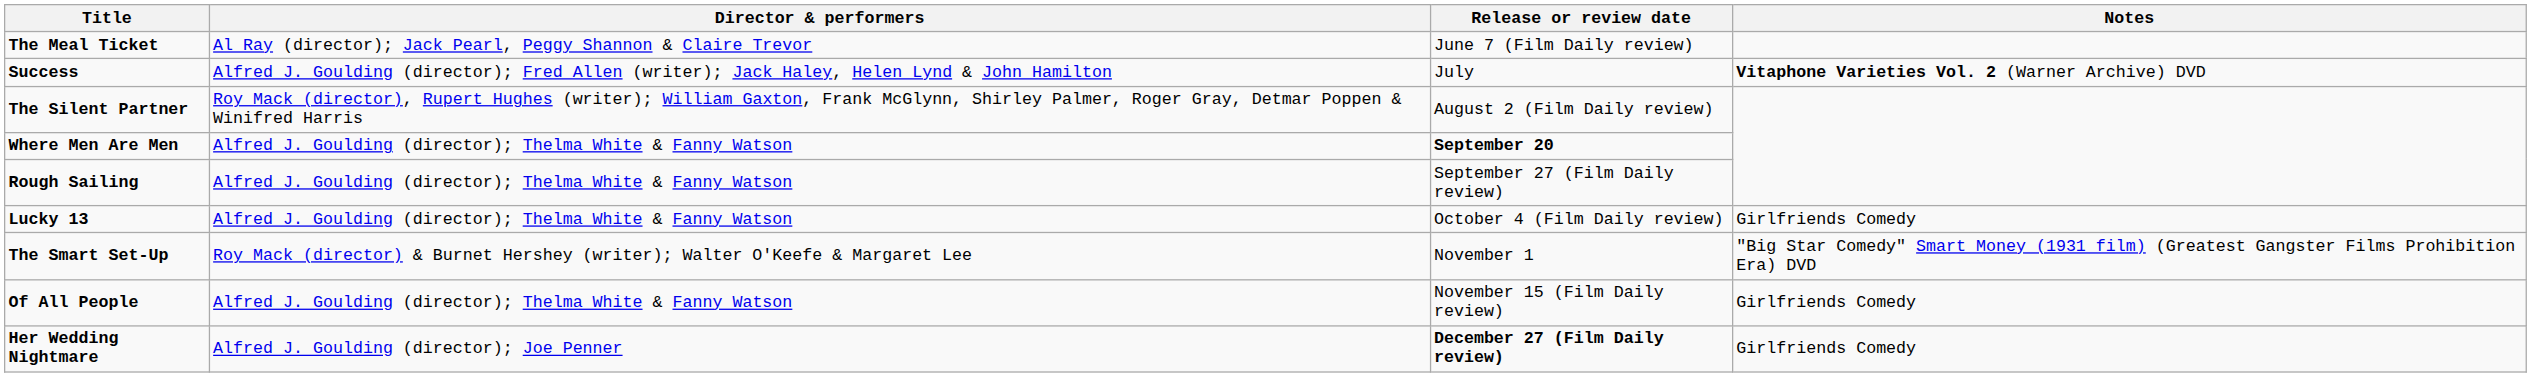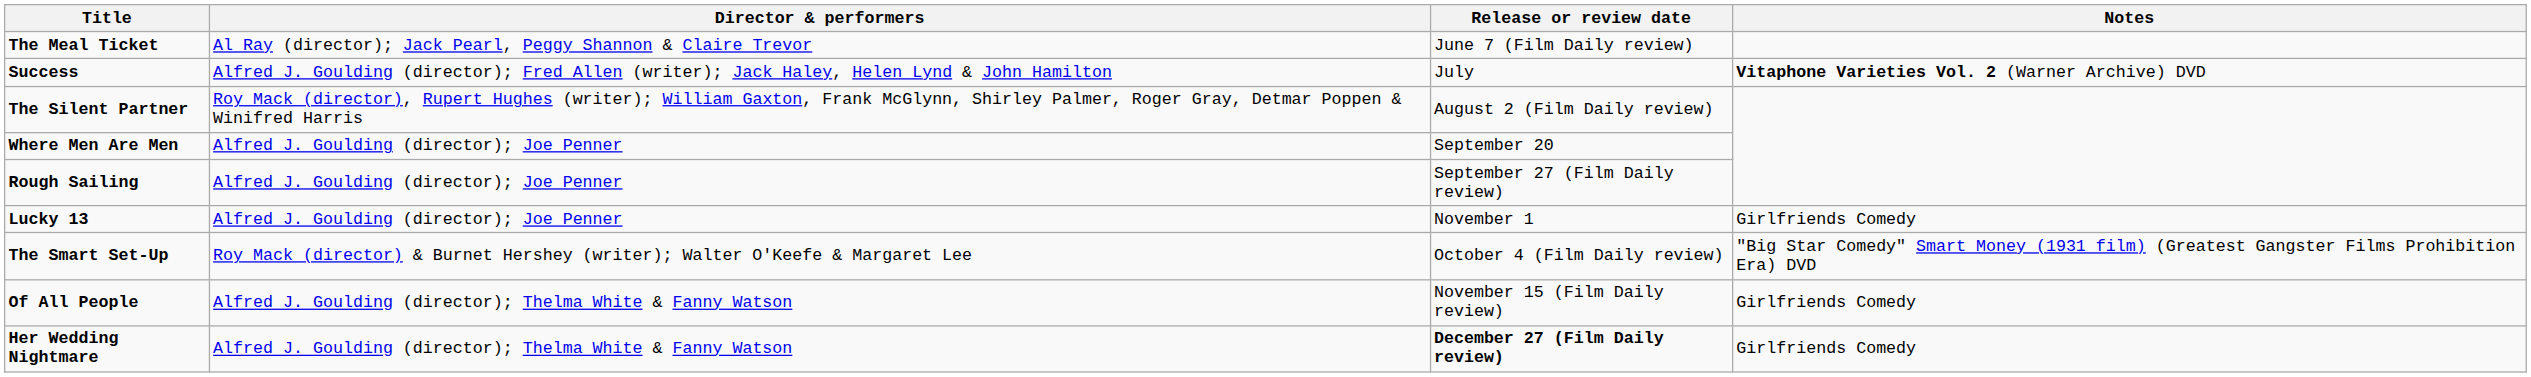 <table class="wikitable sortable" border="1">
 <tr>
 <th>Title</th>
 <th>Director & performers</th>
 <th>Release or review date</th>
 <th>Notes</th>
 </tr>
 <tr>
 <td><strong>The Meal Ticket</strong></td>
 <td><a href='#'>Al Ray</a> (director); <a href='#'>Jack Pearl</a>, <a href='#'>Peggy Shannon</a> & <a href='#'>Claire Trevor</a></td>
 <td>June 7 (Film Daily review)</td>
 </tr>
 <tr>
 <td><strong>Success</strong></td>
 <td><a href='#'>Alfred J. Goulding</a> (director); <a href='#'>Fred Allen</a> (writer); <a href='#'>Jack Haley</a>, <a href='#'>Helen Lynd</a> & <a href='#'>John Hamilton</a></td>
 <td>July</td>
 <td><strong>Vitaphone Varieties Vol. 2</strong> (Warner Archive) DVD</td>
 </tr>
 <tr>
 <td><strong>The Silent Partner</strong></td>
 <td><a href='#'>Roy Mack (director)</a>, <a href='#'>Rupert Hughes</a> (writer); <a href='#'>William Gaxton</a>, Frank McGlynn, Shirley Palmer, Roger Gray, Detmar Poppen & Winifred Harris</td>
 <td>August 2 (Film Daily review)</td>
 </tr>
 <tr>
 <td><strong>Where Men Are Men</strong></td>
-<td><a href='#'>Alfred J. Goulding</a> (director); <a href='#'>Thelma White</a> & <a href='#'>Fanny Watson</a></td>
-<td><strong>September 20</strong></td>
+<td><a href='#'>Alfred J. Goulding</a> (director); <a href='#'>Joe Penner</a></td>
+<td>September 20</td>
 </tr>
 <tr>
 <td><strong>Rough Sailing</strong></td>
-<td><a href='#'>Alfred J. Goulding</a> (director); <a href='#'>Thelma White</a> & <a href='#'>Fanny Watson</a></td>
+<td><a href='#'>Alfred J. Goulding</a> (director); <a href='#'>Joe Penner</a></td>
 <td>September 27 (Film Daily review)</td>
 </tr>
 <tr>
 <td><strong>Lucky 13</strong></td>
-<td><a href='#'>Alfred J. Goulding</a> (director); <a href='#'>Thelma White</a> & <a href='#'>Fanny Watson</a></td>
-<td>October 4 (Film Daily review)</td>
+<td><a href='#'>Alfred J. Goulding</a> (director); <a href='#'>Joe Penner</a></td>
+<td>November 1</td>
 <td>Girlfriends Comedy</td>
 </tr>
 <tr>
 <td><strong>The Smart Set-Up</strong></td>
 <td><a href='#'>Roy Mack (director)</a> & Burnet Hershey (writer); Walter O'Keefe & Margaret Lee</td>
-<td>November 1</td>
+<td>October 4 (Film Daily review)</td>
 <td>"Big Star Comedy" <a href='#'>Smart Money (1931 film)</a> (Greatest Gangster Films Prohibition Era) DVD</td>
 </tr>
 <tr>
 <td><strong>Of All People</strong></td>
 <td><a href='#'>Alfred J. Goulding</a> (director); <a href='#'>Thelma White</a> & <a href='#'>Fanny Watson</a></td>
 <td>November 15 (Film Daily review)</td>
 <td>Girlfriends Comedy</td>
 </tr>
 <tr>
 <td><strong>Her Wedding Nightmare</strong></td>
-<td><a href='#'>Alfred J. Goulding</a> (director); <a href='#'>Joe Penner</a></td>
+<td><a href='#'>Alfred J. Goulding</a> (director); <a href='#'>Thelma White</a> & <a href='#'>Fanny Watson</a></td>
 <td><strong>December 27 (Film Daily review)</strong></td>
 <td>Girlfriends Comedy</td>
 </tr>
 </table>
